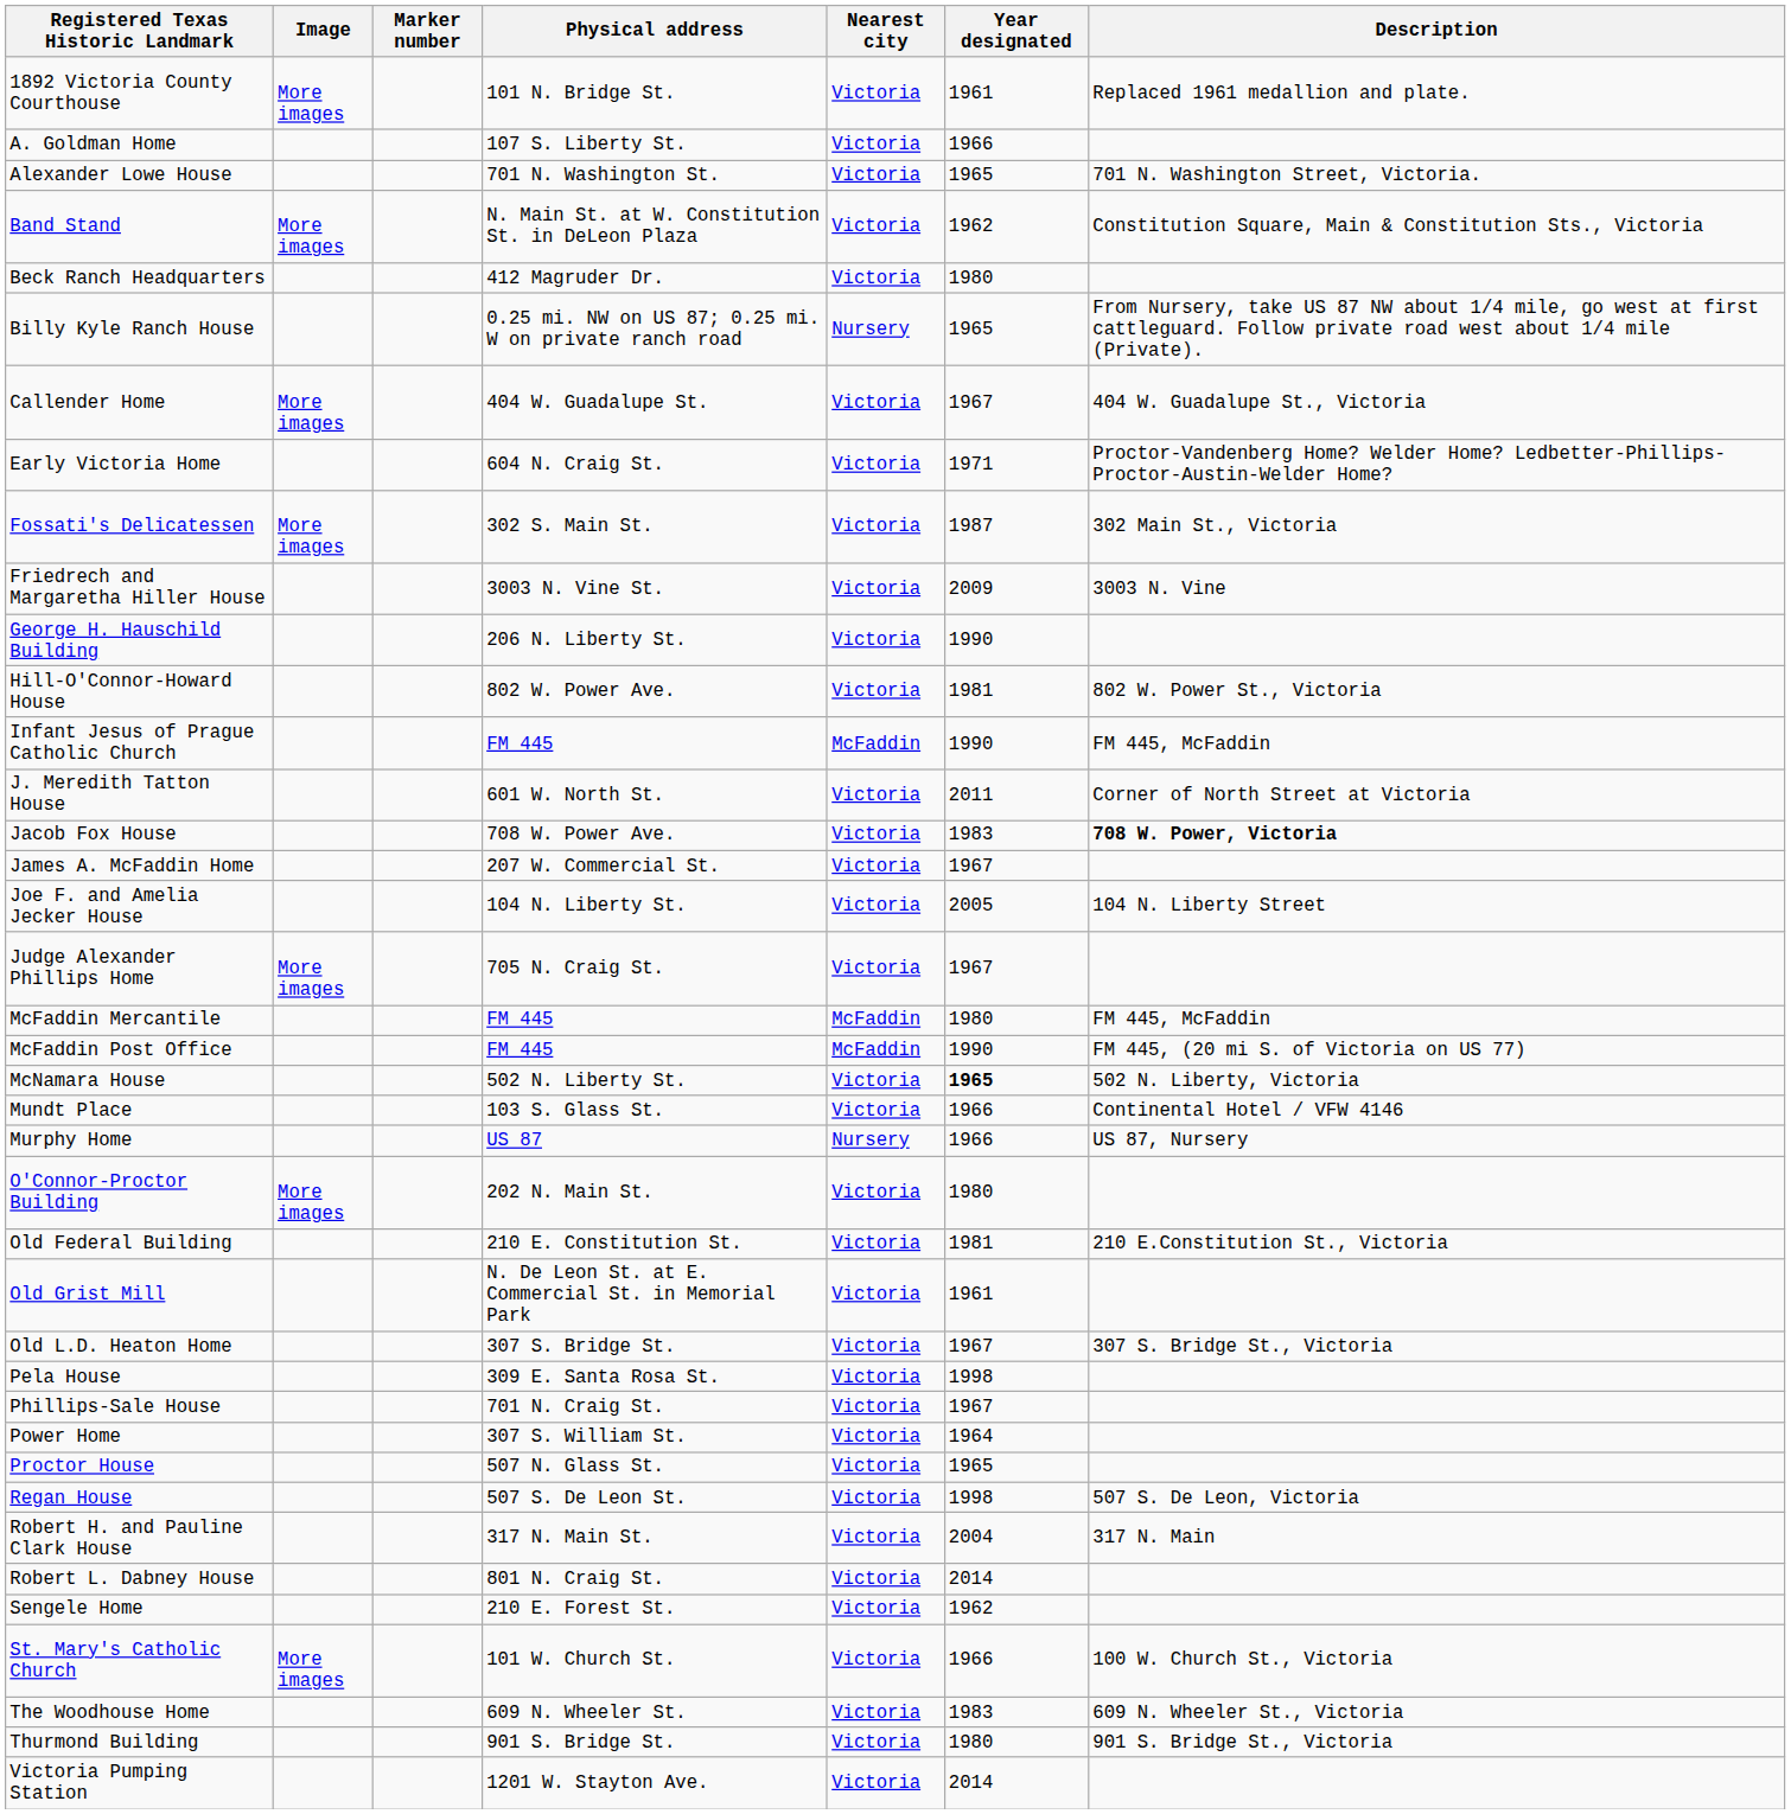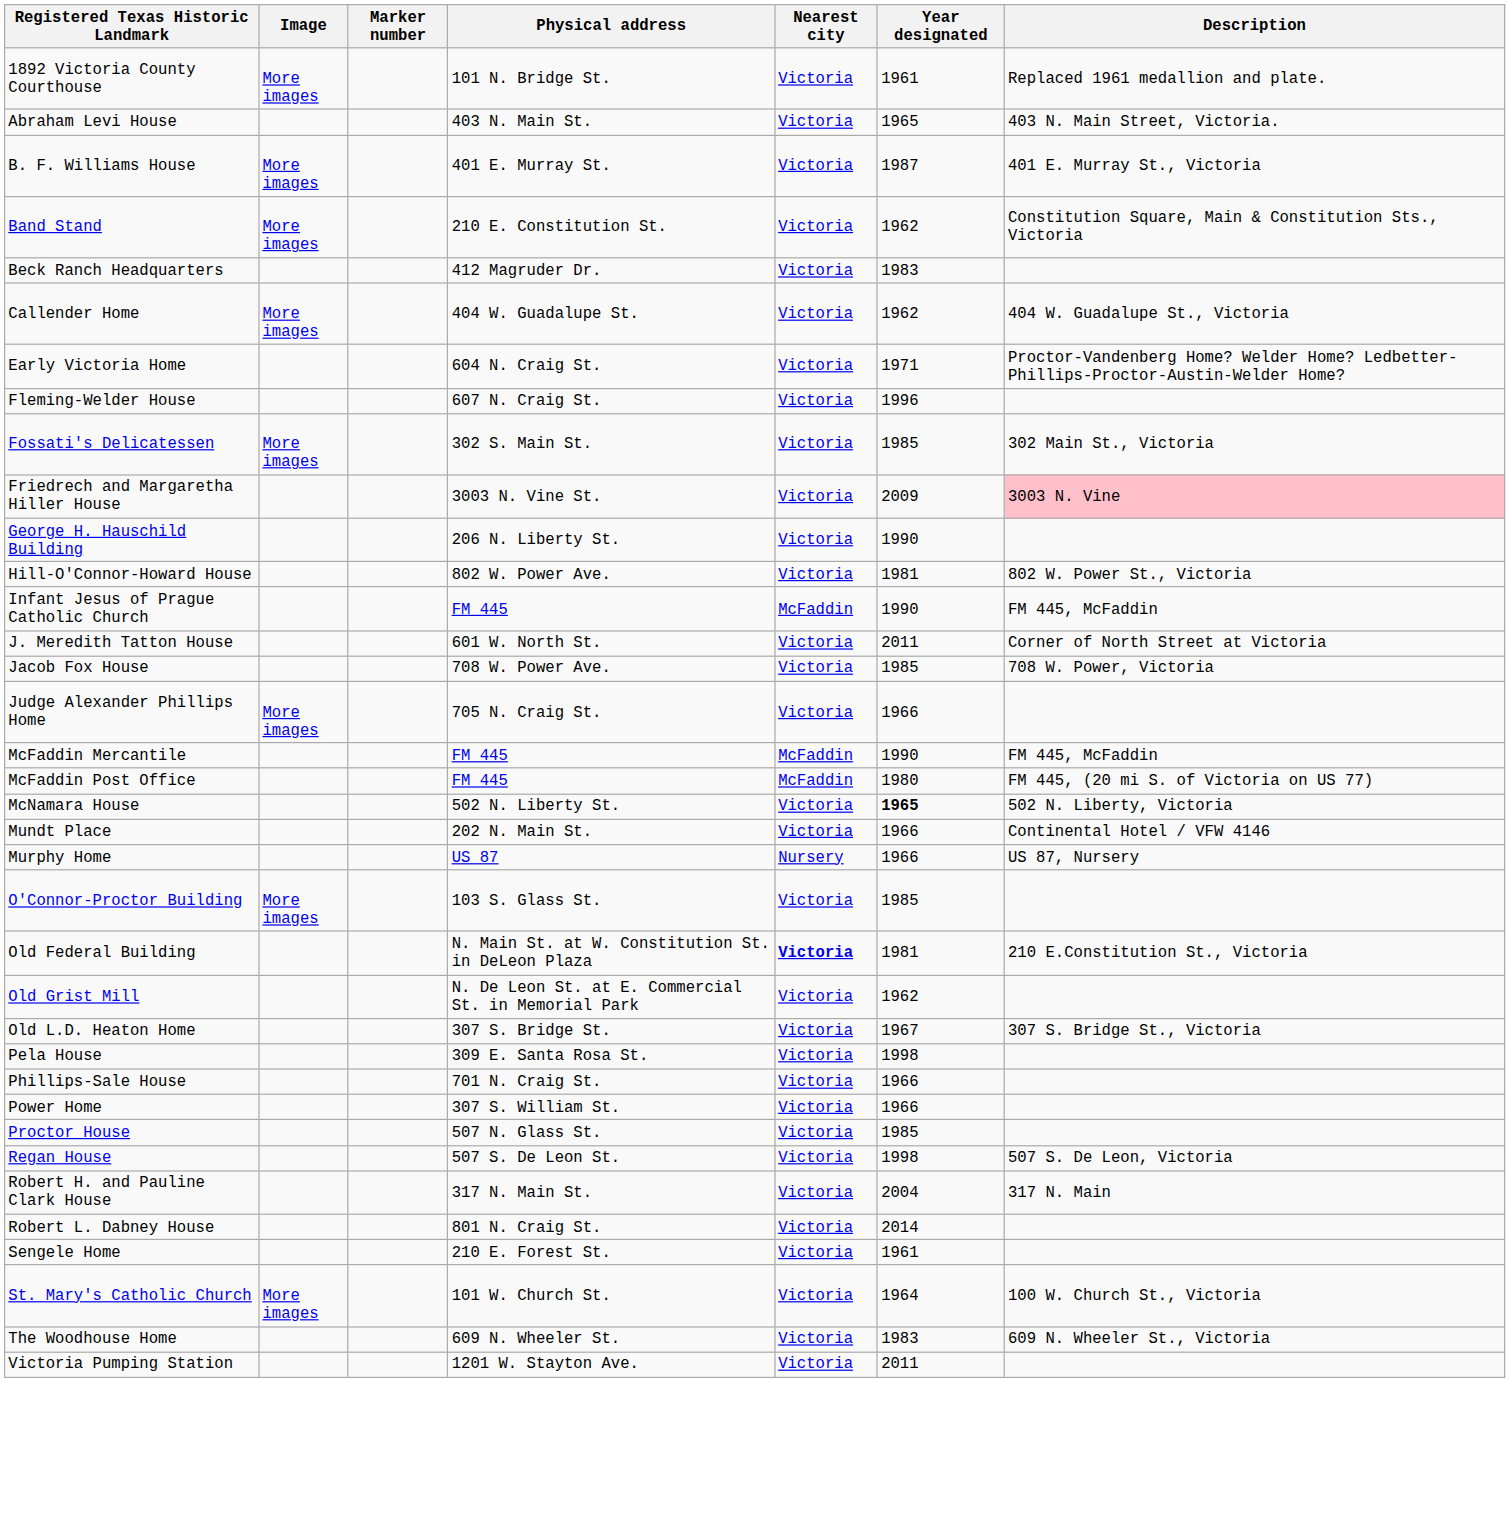 <table class="wikitable sortable">
 <tr>
 <th>Registered Texas Historic Landmark</th>
 <th>Image</th>
 <th>Marker number</th>
 <th>Physical address</th>
 <th>Nearest city</th>
 <th>Year designated</th>
 <th>Description</th>
 </tr>
 <tr>
 <td>1892 Victoria County Courthouse</td>
 <td><br> <a href='#'>More images</a></td>
 <td></td>
 <td>101 N. Bridge St.<br></td>
 <td><a href='#'>Victoria</a></td>
 <td>1961</td>
 <td>Replaced 1961 medallion and plate.</td>
 </tr>
 <tr>
-<td>A. Goldman Home</td>
+<td>Abraham Levi House</td>
 <td></td>
 <td></td>
-<td>107 S. Liberty St.<br> </td>
+<td>403 N. Main St.<br></td>
 <td><a href='#'>Victoria</a></td>
-<td>1966</td>
-<td></td>
+<td>1965</td>
+<td>403 N. Main Street, Victoria.</td>
 </tr>
 <tr>
-<td>Alexander Lowe House</td>
+<td>B. F. Williams House</td>
+<td><br> <a href='#'>More images</a></td>
 <td></td>
-<td></td>
-<td>701 N. Washington St.<br></td>
+<td>401 E. Murray St.<br></td>
 <td><a href='#'>Victoria</a></td>
-<td>1965</td>
-<td>701 N. Washington Street, Victoria.</td>
+<td>1987</td>
+<td>401 E. Murray St., Victoria</td>
 </tr>
 <tr>
 <td><a href='#'>Band Stand</a></td>
 <td><br> <a href='#'>More images</a></td>
 <td></td>
-<td>N. Main St. at W. Constitution St. in DeLeon Plaza<br></td>
+<td>210 E. Constitution St.<br></td>
 <td><a href='#'>Victoria</a></td>
 <td>1962</td>
 <td>Constitution Square, Main & Constitution Sts., Victoria</td>
 </tr>
 <tr>
 <td>Beck Ranch Headquarters</td>
 <td></td>
 <td></td>
 <td>412 Magruder Dr.<br></td>
 <td><a href='#'>Victoria</a></td>
-<td>1980</td>
+<td>1983</td>
 <td></td>
-</tr>
-<tr>
-<td>Billy Kyle Ranch House</td>
-<td></td>
-<td></td>
-<td>0.25 mi. NW on US 87; 0.25 mi. W on private ranch road<br></td>
-<td><a href='#'>Nursery</a></td>
-<td>1965</td>
-<td>From Nursery, take US 87 NW about 1/4 mile, go west at first cattleguard. Follow private road west about 1/4 mile (Private).</td>
 </tr>
 <tr>
 <td>Callender Home</td>
 <td><br> <a href='#'>More images</a></td>
 <td></td>
 <td>404 W. Guadalupe St.<br></td>
 <td><a href='#'>Victoria</a></td>
-<td>1967</td>
+<td>1962</td>
 <td>404 W. Guadalupe St., Victoria</td>
 </tr>
 <tr>
 <td>Early Victoria Home</td>
 <td></td>
 <td></td>
 <td>604 N. Craig St.<br></td>
 <td><a href='#'>Victoria</a></td>
 <td>1971</td>
 <td>Proctor-Vandenberg Home? Welder Home? Ledbetter-Phillips-Proctor-Austin-Welder Home?</td>
 </tr>
 <tr>
+<td>Fleming-Welder House</td>
+<td></td>
+<td></td>
+<td>607 N. Craig St.<br></td>
+<td><a href='#'>Victoria</a></td>
+<td>1996</td>
+<td></td>
+</tr>
+<tr>
 <td><a href='#'>Fossati's Delicatessen</a></td>
 <td><br> <a href='#'>More images</a></td>
 <td></td>
 <td>302 S. Main St.<br></td>
 <td><a href='#'>Victoria</a></td>
-<td>1987</td>
+<td>1985</td>
 <td>302 Main St., Victoria</td>
 </tr>
 <tr>
 <td>Friedrech and Margaretha Hiller House</td>
 <td></td>
 <td></td>
 <td>3003 N. Vine St.<br></td>
 <td><a href='#'>Victoria</a></td>
 <td>2009</td>
-<td>3003 N. Vine</td>
+<td style="background: pink;">3003 N. Vine</td>
 </tr>
 <tr>
 <td><a href='#'>George H. Hauschild Building</a></td>
 <td></td>
 <td></td>
 <td>206 N. Liberty St.<br></td>
 <td><a href='#'>Victoria</a></td>
 <td>1990</td>
 <td></td>
 </tr>
 <tr>
 <td>Hill-O'Connor-Howard House</td>
 <td></td>
 <td></td>
 <td>802 W. Power Ave.<br></td>
 <td><a href='#'>Victoria</a></td>
 <td>1981</td>
 <td>802 W. Power St., Victoria</td>
 </tr>
 <tr>
 <td>Infant Jesus of Prague Catholic Church</td>
 <td></td>
 <td></td>
 <td><a href='#'>FM 445</a><br></td>
 <td><a href='#'>McFaddin</a></td>
 <td>1990</td>
 <td>FM 445, McFaddin</td>
 </tr>
 <tr>
 <td>J. Meredith Tatton House</td>
 <td></td>
 <td></td>
 <td>601 W. North St.<br></td>
 <td><a href='#'>Victoria</a></td>
 <td>2011</td>
 <td>Corner of North Street at Victoria</td>
 </tr>
 <tr>
 <td>Jacob Fox House</td>
 <td></td>
 <td></td>
 <td>708 W. Power Ave.<br></td>
 <td><a href='#'>Victoria</a></td>
-<td>1983</td>
-<td><strong>708 W. Power, Victoria</strong></td>
-</tr>
-<tr>
-<td>James A. McFaddin Home</td>
-<td></td>
-<td></td>
-<td>207 W. Commercial St.<br></td>
-<td><a href='#'>Victoria</a></td>
-<td>1967</td>
-<td></td>
-</tr>
-<tr>
-<td>Joe F. and Amelia Jecker House</td>
-<td></td>
-<td></td>
-<td>104 N. Liberty St.<br></td>
-<td><a href='#'>Victoria</a></td>
-<td>2005</td>
-<td>104 N. Liberty Street</td>
+<td>1985</td>
+<td>708 W. Power, Victoria</td>
 </tr>
 <tr>
 <td>Judge Alexander Phillips Home</td>
 <td><br> <a href='#'>More images</a></td>
 <td></td>
 <td>705 N. Craig St.<br></td>
 <td><a href='#'>Victoria</a></td>
-<td>1967</td>
+<td>1966</td>
 <td></td>
 </tr>
 <tr>
 <td>McFaddin Mercantile</td>
 <td></td>
 <td></td>
 <td><a href='#'>FM 445</a><br></td>
 <td><a href='#'>McFaddin</a></td>
-<td>1980</td>
+<td>1990</td>
 <td>FM 445, McFaddin</td>
 </tr>
 <tr>
 <td>McFaddin Post Office</td>
 <td></td>
 <td></td>
 <td><a href='#'>FM 445</a><br></td>
 <td><a href='#'>McFaddin</a></td>
-<td>1990</td>
+<td>1980</td>
 <td>FM 445, (20 mi S. of Victoria on US 77)</td>
 </tr>
 <tr>
 <td>McNamara House</td>
 <td></td>
 <td></td>
 <td>502 N. Liberty St.<br></td>
 <td><a href='#'>Victoria</a></td>
 <td><strong>1965</strong></td>
 <td>502 N. Liberty, Victoria</td>
 </tr>
 <tr>
 <td>Mundt Place</td>
 <td></td>
 <td></td>
-<td>103 S. Glass St.<br></td>
+<td>202 N. Main St.<br></td>
 <td><a href='#'>Victoria</a></td>
 <td>1966</td>
 <td>Continental Hotel / VFW 4146</td>
 </tr>
 <tr>
 <td>Murphy Home</td>
 <td></td>
 <td></td>
 <td><a href='#'>US 87</a><br></td>
 <td><a href='#'>Nursery</a></td>
 <td>1966</td>
 <td>US 87, Nursery</td>
 </tr>
 <tr>
 <td><a href='#'>O'Connor-Proctor Building</a></td>
 <td><br> <a href='#'>More images</a></td>
 <td></td>
-<td>202 N. Main St.<br></td>
+<td>103 S. Glass St.<br></td>
 <td><a href='#'>Victoria</a></td>
-<td>1980</td>
+<td>1985</td>
 <td></td>
 </tr>
 <tr>
 <td>Old Federal Building</td>
 <td></td>
 <td></td>
-<td>210 E. Constitution St.<br></td>
-<td><a href='#'>Victoria</a></td>
+<td>N. Main St. at W. Constitution St. in DeLeon Plaza<br></td>
+<td><strong><a href='#'>Victoria</a></strong></td>
 <td>1981</td>
 <td>210 E.Constitution St., Victoria</td>
 </tr>
 <tr>
 <td><a href='#'>Old Grist Mill</a></td>
 <td></td>
 <td></td>
 <td>N. De Leon St. at E. Commercial St. in Memorial Park<br></td>
 <td><a href='#'>Victoria</a></td>
-<td>1961</td>
+<td>1962</td>
 <td></td>
 </tr>
 <tr>
 <td>Old L.D. Heaton Home</td>
 <td></td>
 <td></td>
 <td>307 S. Bridge St.<br></td>
 <td><a href='#'>Victoria</a></td>
 <td>1967</td>
 <td>307 S. Bridge St., Victoria</td>
 </tr>
 <tr>
 <td>Pela House</td>
 <td></td>
 <td></td>
 <td>309 E. Santa Rosa St.<br></td>
 <td><a href='#'>Victoria</a></td>
 <td>1998</td>
 <td></td>
 </tr>
 <tr>
 <td>Phillips-Sale House</td>
 <td></td>
 <td></td>
 <td>701 N. Craig St.<br></td>
 <td><a href='#'>Victoria</a></td>
-<td>1967</td>
+<td>1966</td>
 <td></td>
 </tr>
 <tr>
 <td>Power Home</td>
 <td></td>
 <td></td>
 <td>307 S. William St.<br></td>
 <td><a href='#'>Victoria</a></td>
-<td>1964</td>
+<td>1966</td>
 <td></td>
 </tr>
 <tr>
 <td><a href='#'>Proctor House</a></td>
 <td></td>
 <td></td>
 <td>507 N. Glass St.<br></td>
 <td><a href='#'>Victoria</a></td>
-<td>1965</td>
+<td>1985</td>
 <td></td>
 </tr>
 <tr>
 <td><a href='#'>Regan House</a></td>
 <td></td>
 <td></td>
 <td>507 S. De Leon St.<br></td>
 <td><a href='#'>Victoria</a></td>
 <td>1998</td>
 <td>507 S. De Leon, Victoria</td>
 </tr>
 <tr>
 <td>Robert H. and Pauline Clark House</td>
 <td></td>
 <td></td>
 <td>317 N. Main St.<br></td>
 <td><a href='#'>Victoria</a></td>
 <td>2004</td>
 <td>317 N. Main</td>
 </tr>
 <tr>
 <td>Robert L. Dabney House</td>
 <td></td>
 <td></td>
 <td>801 N. Craig St.<br></td>
 <td><a href='#'>Victoria</a></td>
 <td>2014</td>
 <td></td>
 </tr>
 <tr>
 <td>Sengele Home</td>
 <td></td>
 <td></td>
 <td>210 E. Forest St.<br></td>
 <td><a href='#'>Victoria</a></td>
-<td>1962</td>
+<td>1961</td>
 <td></td>
 </tr>
 <tr>
 <td><a href='#'>St. Mary's Catholic Church</a></td>
 <td><br> <a href='#'>More images</a></td>
 <td></td>
 <td>101 W. Church St.<br></td>
 <td><a href='#'>Victoria</a></td>
-<td>1966</td>
+<td>1964</td>
 <td>100 W. Church St., Victoria</td>
 </tr>
 <tr>
 <td>The Woodhouse Home</td>
 <td></td>
 <td></td>
 <td>609 N. Wheeler St.<br></td>
 <td><a href='#'>Victoria</a></td>
 <td>1983</td>
 <td>609 N. Wheeler St., Victoria</td>
 </tr>
 <tr>
-<td>Thurmond Building</td>
-<td></td>
-<td></td>
-<td>901 S. Bridge St.<br></td>
-<td><a href='#'>Victoria</a></td>
-<td>1980</td>
-<td>901 S. Bridge St., Victoria</td>
-</tr>
-<tr>
 <td>Victoria Pumping Station</td>
 <td></td>
 <td></td>
 <td>1201 W. Stayton Ave.<br></td>
 <td><a href='#'>Victoria</a></td>
-<td>2014</td>
+<td>2011</td>
 <td></td>
 </tr>
 </table>
